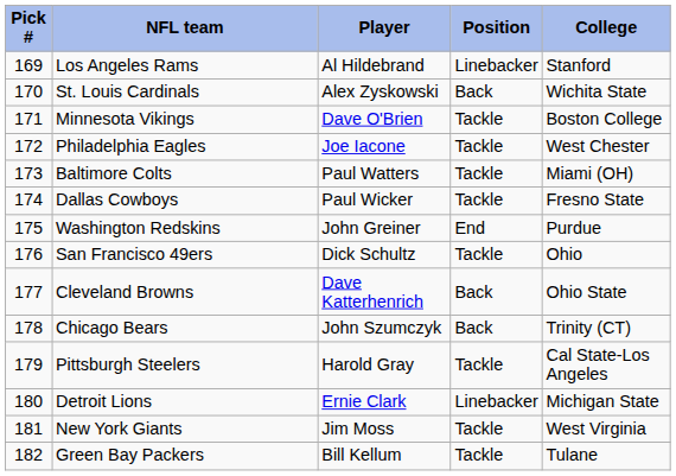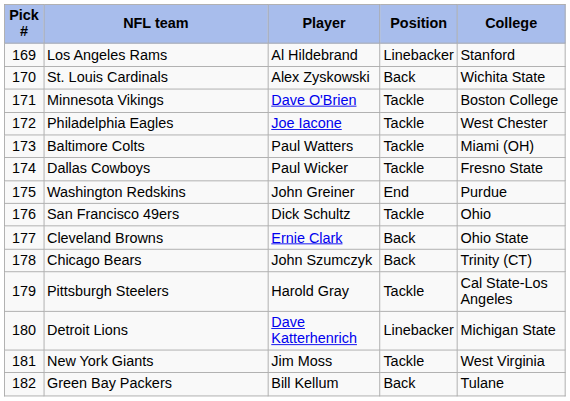 <table class="wikitable sortable sortable" style="width: 100%">
 <tr>
 <th style="background:#A8BDEC;" width=7%>Pick #</th>
 <th width=40% style="background:#A8BDEC;">NFL team</th>
 <th width=20% style="background:#A8BDEC;">Player</th>
 <th width=13% style="background:#A8BDEC;">Position</th>
 <th style="background:#A8BDEC;">College</th>
 </tr>
 <tr>
 <td align=center>169</td>
 <td>Los Angeles Rams</td>
 <td>Al Hildebrand</td>
 <td>Linebacker</td>
 <td>Stanford</td>
 </tr>
 <tr>
 <td align=center>170</td>
 <td>St. Louis Cardinals</td>
 <td>Alex Zyskowski</td>
 <td>Back</td>
 <td>Wichita State</td>
 </tr>
 <tr>
 <td align=center>171</td>
 <td>Minnesota Vikings</td>
 <td><a href='#'>Dave O'Brien</a></td>
 <td>Tackle</td>
 <td>Boston College</td>
 </tr>
 <tr>
 <td align=center>172</td>
 <td>Philadelphia Eagles</td>
 <td><a href='#'>Joe Iacone</a></td>
 <td>Tackle</td>
 <td>West Chester</td>
 </tr>
 <tr>
 <td align=center>173</td>
 <td>Baltimore Colts</td>
 <td>Paul Watters</td>
 <td>Tackle</td>
 <td>Miami (OH)</td>
 </tr>
 <tr>
 <td align=center>174</td>
 <td>Dallas Cowboys</td>
 <td>Paul Wicker</td>
 <td>Tackle</td>
 <td>Fresno State</td>
 </tr>
 <tr>
 <td align=center>175</td>
 <td>Washington Redskins</td>
 <td>John Greiner</td>
 <td>End</td>
 <td>Purdue</td>
 </tr>
 <tr>
 <td align=center>176</td>
 <td>San Francisco 49ers</td>
 <td>Dick Schultz</td>
 <td>Tackle</td>
 <td>Ohio</td>
 </tr>
 <tr>
 <td align=center>177</td>
 <td>Cleveland Browns</td>
-<td><a href='#'>Dave Katterhenrich</a></td>
+<td><a href='#'>Ernie Clark</a></td>
 <td>Back</td>
 <td>Ohio State</td>
 </tr>
 <tr>
 <td align=center>178</td>
 <td>Chicago Bears</td>
 <td>John Szumczyk</td>
 <td>Back</td>
 <td>Trinity (CT)</td>
 </tr>
 <tr>
 <td align=center>179</td>
 <td>Pittsburgh Steelers</td>
 <td>Harold Gray</td>
 <td>Tackle</td>
 <td>Cal State-Los Angeles</td>
 </tr>
 <tr>
 <td align=center>180</td>
 <td>Detroit Lions</td>
-<td><a href='#'>Ernie Clark</a></td>
+<td><a href='#'>Dave Katterhenrich</a></td>
 <td>Linebacker</td>
 <td>Michigan State</td>
 </tr>
 <tr>
 <td align=center>181</td>
 <td>New York Giants</td>
 <td>Jim Moss</td>
 <td>Tackle</td>
 <td>West Virginia</td>
 </tr>
 <tr>
 <td align=center>182</td>
 <td>Green Bay Packers</td>
 <td>Bill Kellum</td>
-<td>Tackle</td>
+<td>Back</td>
 <td>Tulane</td>
 </tr>
 </table>
